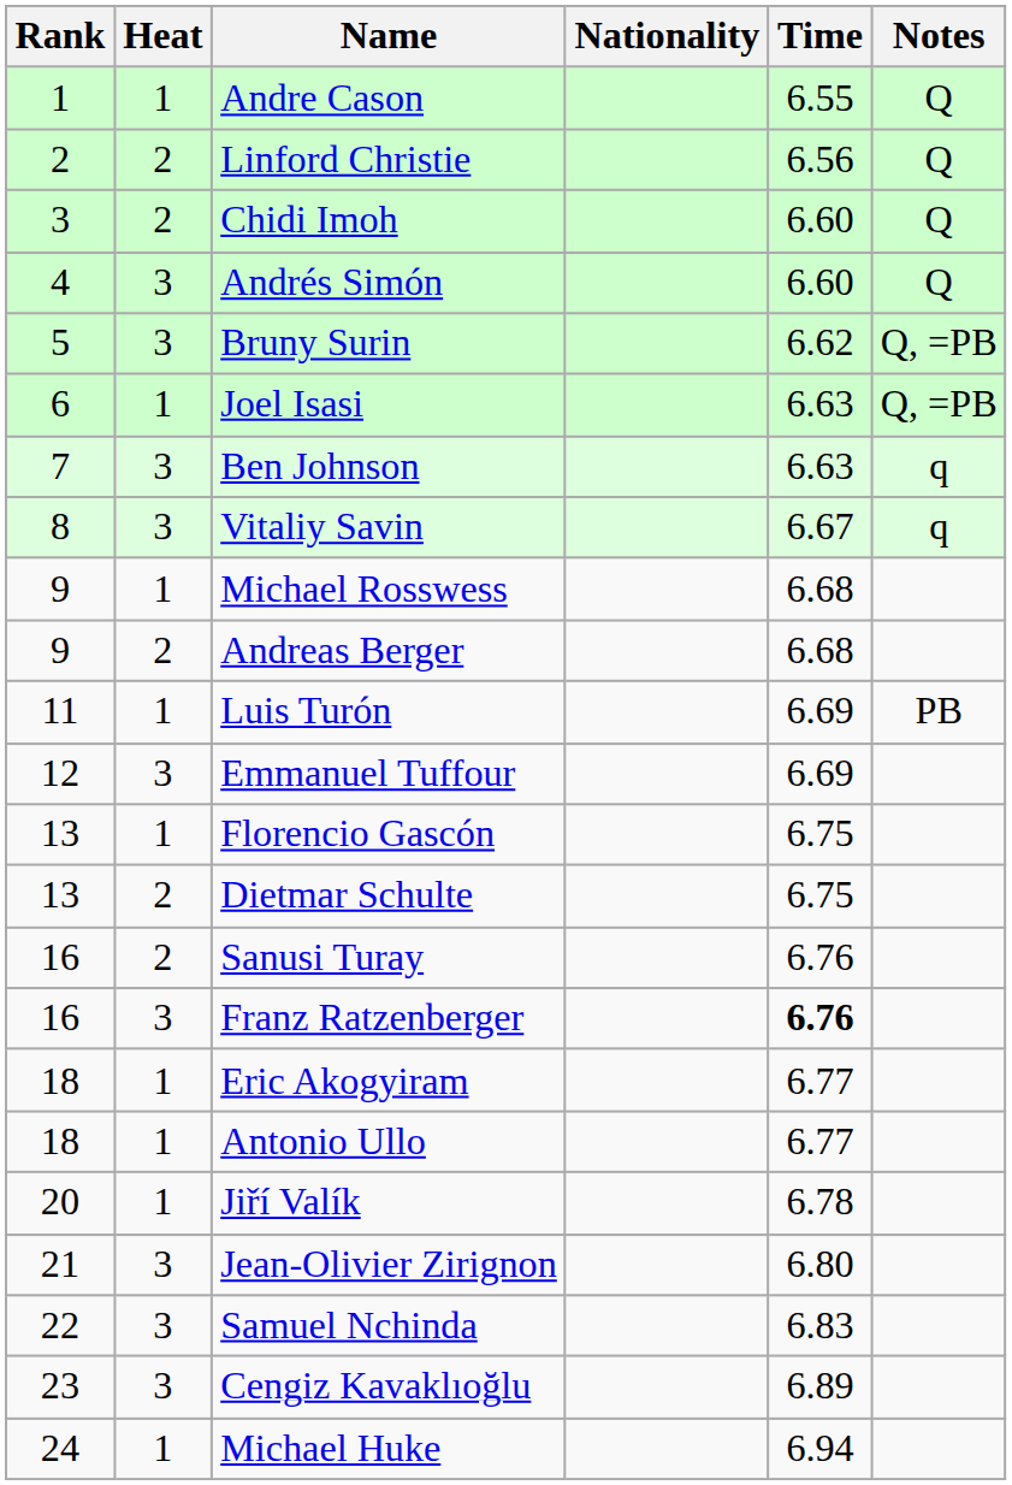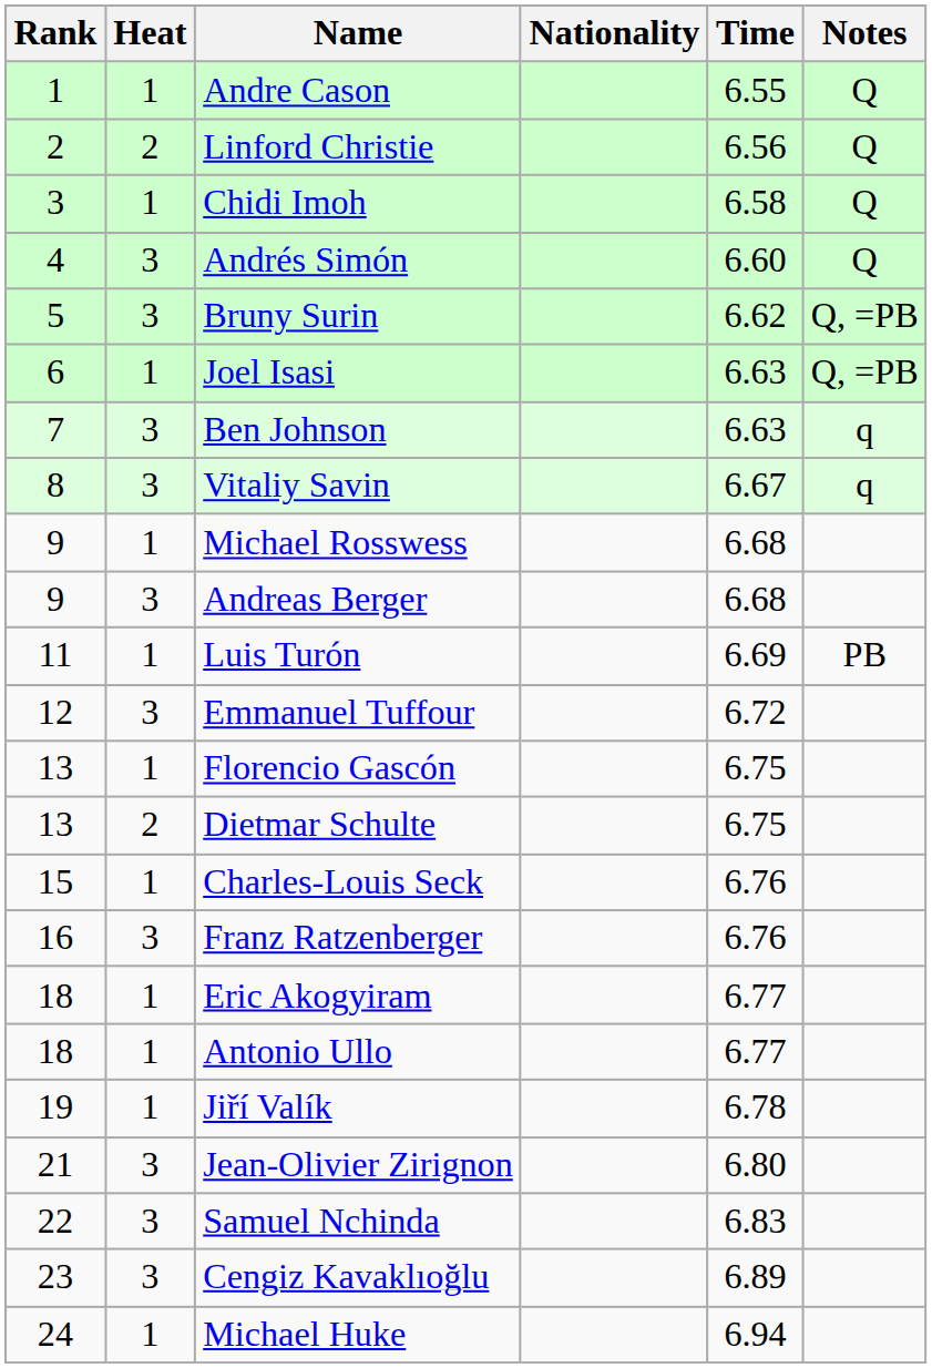 <table class="wikitable sortable" style="text-align:center">
 <tr>
 <th>Rank</th>
 <th>Heat</th>
 <th>Name</th>
 <th>Nationality</th>
 <th>Time</th>
 <th>Notes</th>
 </tr>
 <tr bgcolor=ccffcc>
 <td>1</td>
 <td>1</td>
 <td align="left"><a href='#'>Andre Cason</a></td>
 <td align=left></td>
 <td>6.55</td>
 <td>Q</td>
 </tr>
 <tr bgcolor=ccffcc>
 <td>2</td>
 <td>2</td>
 <td align="left"><a href='#'>Linford Christie</a></td>
 <td align=left></td>
 <td>6.56</td>
 <td>Q</td>
 </tr>
 <tr bgcolor=ccffcc>
 <td>3</td>
-<td>2</td>
+<td>1</td>
 <td align="left"><a href='#'>Chidi Imoh</a></td>
 <td align=left></td>
-<td>6.60</td>
+<td>6.58</td>
 <td>Q</td>
 </tr>
 <tr bgcolor=ccffcc>
 <td>4</td>
 <td>3</td>
 <td align="left"><a href='#'>Andrés Simón</a></td>
 <td align=left></td>
 <td>6.60</td>
 <td>Q</td>
 </tr>
 <tr bgcolor=ccffcc>
 <td>5</td>
 <td>3</td>
 <td align="left"><a href='#'>Bruny Surin</a></td>
 <td align=left></td>
 <td>6.62</td>
 <td>Q, =PB</td>
 </tr>
 <tr bgcolor=ccffcc>
 <td>6</td>
 <td>1</td>
 <td align="left"><a href='#'>Joel Isasi</a></td>
 <td align=left></td>
 <td>6.63</td>
 <td>Q, =PB</td>
 </tr>
 <tr bgcolor=ddffdd>
 <td>7</td>
 <td>3</td>
 <td align="left"><a href='#'>Ben Johnson</a></td>
 <td align=left></td>
 <td>6.63</td>
 <td>q</td>
 </tr>
 <tr bgcolor=ddffdd>
 <td>8</td>
 <td>3</td>
 <td align="left"><a href='#'>Vitaliy Savin</a></td>
 <td align=left></td>
 <td>6.67</td>
 <td>q</td>
 </tr>
 <tr>
 <td>9</td>
 <td>1</td>
 <td align="left"><a href='#'>Michael Rosswess</a></td>
 <td align=left></td>
 <td>6.68</td>
 <td></td>
 </tr>
 <tr>
 <td>9</td>
-<td>2</td>
+<td>3</td>
 <td align="left"><a href='#'>Andreas Berger</a></td>
 <td align=left></td>
 <td>6.68</td>
 <td></td>
 </tr>
 <tr>
 <td>11</td>
 <td>1</td>
 <td align="left"><a href='#'>Luis Turón</a></td>
 <td align=left></td>
 <td>6.69</td>
 <td>PB</td>
 </tr>
 <tr>
 <td>12</td>
 <td>3</td>
 <td align="left"><a href='#'>Emmanuel Tuffour</a></td>
 <td align=left></td>
-<td>6.69</td>
+<td>6.72</td>
 <td></td>
 </tr>
 <tr>
 <td>13</td>
 <td>1</td>
 <td align="left"><a href='#'>Florencio Gascón</a></td>
 <td align=left></td>
 <td>6.75</td>
 <td></td>
 </tr>
 <tr>
 <td>13</td>
 <td>2</td>
 <td align="left"><a href='#'>Dietmar Schulte</a></td>
 <td align=left></td>
 <td>6.75</td>
 <td></td>
 </tr>
 <tr>
-<td>16</td>
-<td>2</td>
-<td align="left"><a href='#'>Sanusi Turay</a></td>
+<td>15</td>
+<td>1</td>
+<td align="left"><a href='#'>Charles-Louis Seck</a></td>
 <td align=left></td>
 <td>6.76</td>
 <td></td>
 </tr>
 <tr>
 <td>16</td>
 <td>3</td>
 <td align="left"><a href='#'>Franz Ratzenberger</a></td>
 <td align=left></td>
-<td><strong>6.76</strong></td>
+<td>6.76</td>
 <td></td>
 </tr>
 <tr>
 <td>18</td>
 <td>1</td>
 <td align="left"><a href='#'>Eric Akogyiram</a></td>
 <td align=left></td>
 <td>6.77</td>
 <td></td>
 </tr>
 <tr>
 <td>18</td>
 <td>1</td>
 <td align="left"><a href='#'>Antonio Ullo</a></td>
 <td align=left></td>
 <td>6.77</td>
 <td></td>
 </tr>
 <tr>
-<td>20</td>
+<td>19</td>
 <td>1</td>
 <td align="left"><a href='#'>Jiří Valík</a></td>
 <td align=left></td>
 <td>6.78</td>
 <td></td>
 </tr>
 <tr>
 <td>21</td>
 <td>3</td>
 <td align="left"><a href='#'>Jean-Olivier Zirignon</a></td>
 <td align=left></td>
 <td>6.80</td>
 <td></td>
 </tr>
 <tr>
 <td>22</td>
 <td>3</td>
 <td align="left"><a href='#'>Samuel Nchinda</a></td>
 <td align=left></td>
 <td>6.83</td>
 <td></td>
 </tr>
 <tr>
 <td>23</td>
 <td>3</td>
 <td align="left"><a href='#'>Cengiz Kavaklıoğlu</a></td>
 <td align=left></td>
 <td>6.89</td>
 <td></td>
 </tr>
 <tr>
 <td>24</td>
 <td>1</td>
 <td align="left"><a href='#'>Michael Huke</a></td>
 <td align=left></td>
 <td>6.94</td>
 <td></td>
 </tr>
 </table>
